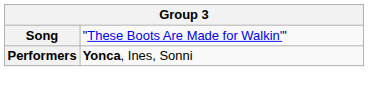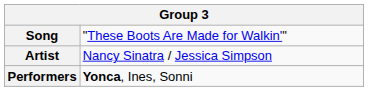 <table class="wikitable" style="font-size: 90%" width=400px>
 <tr>
 <th colspan=2>Group 3</th>
 </tr>
 <tr>
 <th width=10%>Song</th>
 <td>"<a href='#'>These Boots Are Made for Walkin'</a>"</td>
 </tr>
 <tr>
+<th width=10%>Artist</th>
+<td><a href='#'>Nancy Sinatra</a> / <a href='#'>Jessica Simpson</a></td>
+</tr>
+<tr>
 <th width=10%>Performers</th>
 <td><strong>Yonca</strong>, Ines, Sonni</td>
 </tr>
 </table>
